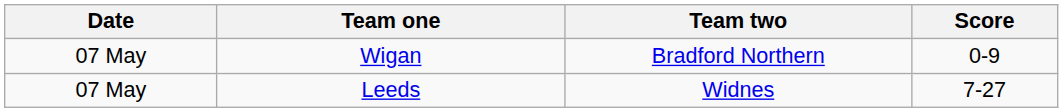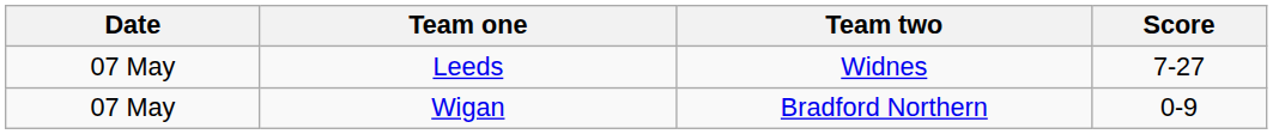 <table class="wikitable" style="text-align: center">
 <tr>
 <th width=150>Date</th>
 <th width=250>Team one</th>
 <th width=250>Team two</th>
 <th width=100>Score</th>
 </tr>
 <tr>
 <td>07 May</td>
+<td><a href='#'>Leeds</a></td>
+<td><a href='#'>Widnes</a></td>
+<td>7-27</td>
+</tr>
+<tr>
+<td>07 May</td>
 <td><a href='#'>Wigan</a></td>
 <td><a href='#'>Bradford Northern</a></td>
 <td>0-9</td>
 </tr>
-<tr>
-<td>07 May</td>
-<td><a href='#'>Leeds</a></td>
-<td><a href='#'>Widnes</a></td>
-<td>7-27</td>
-</tr>
 </table>
